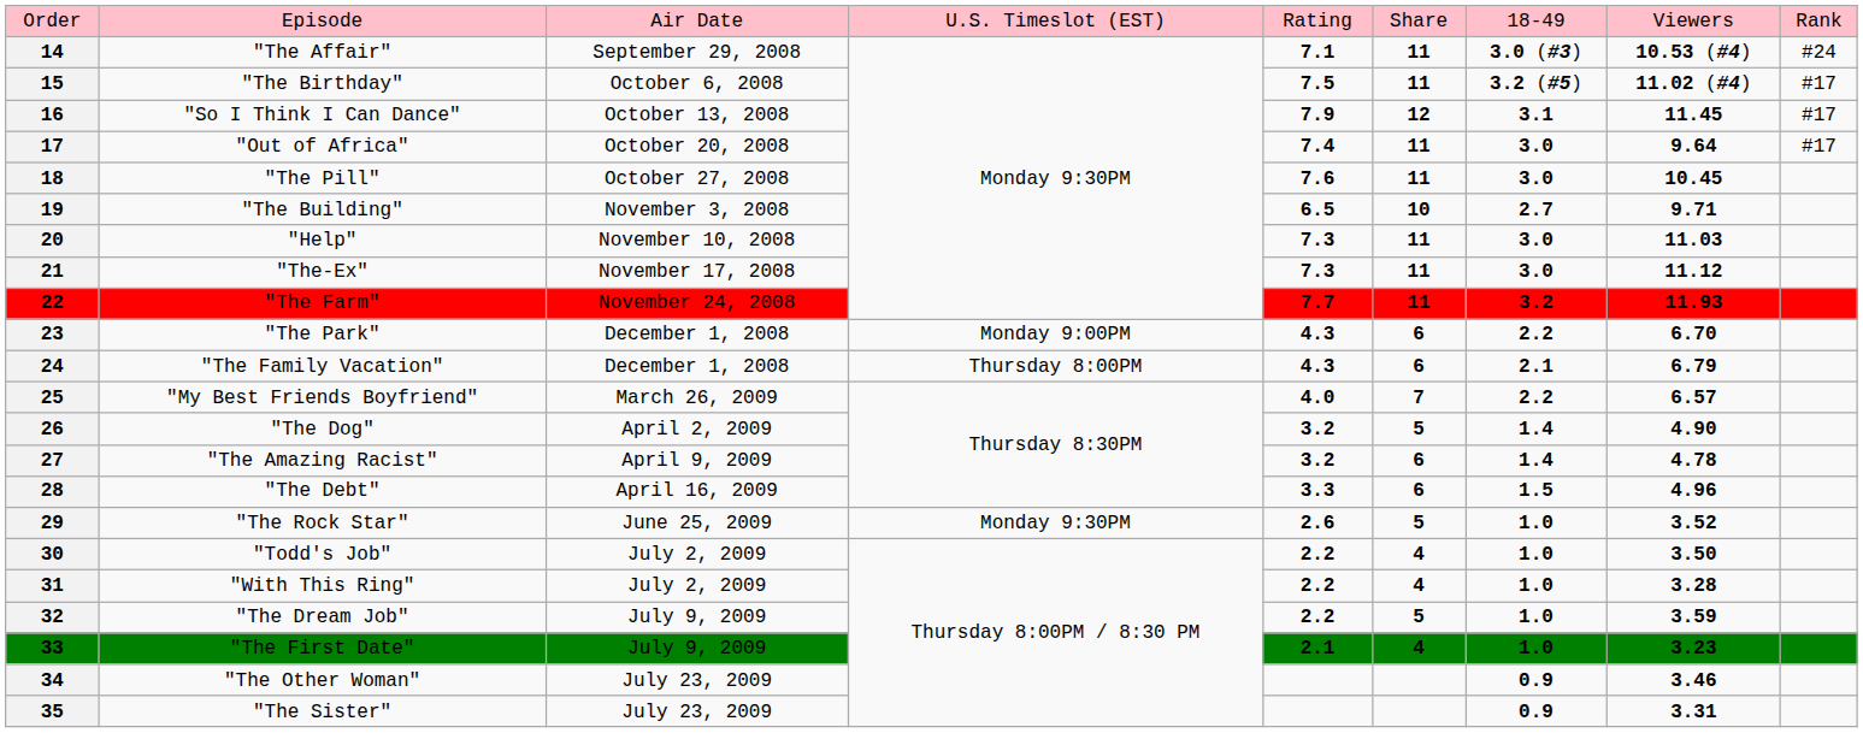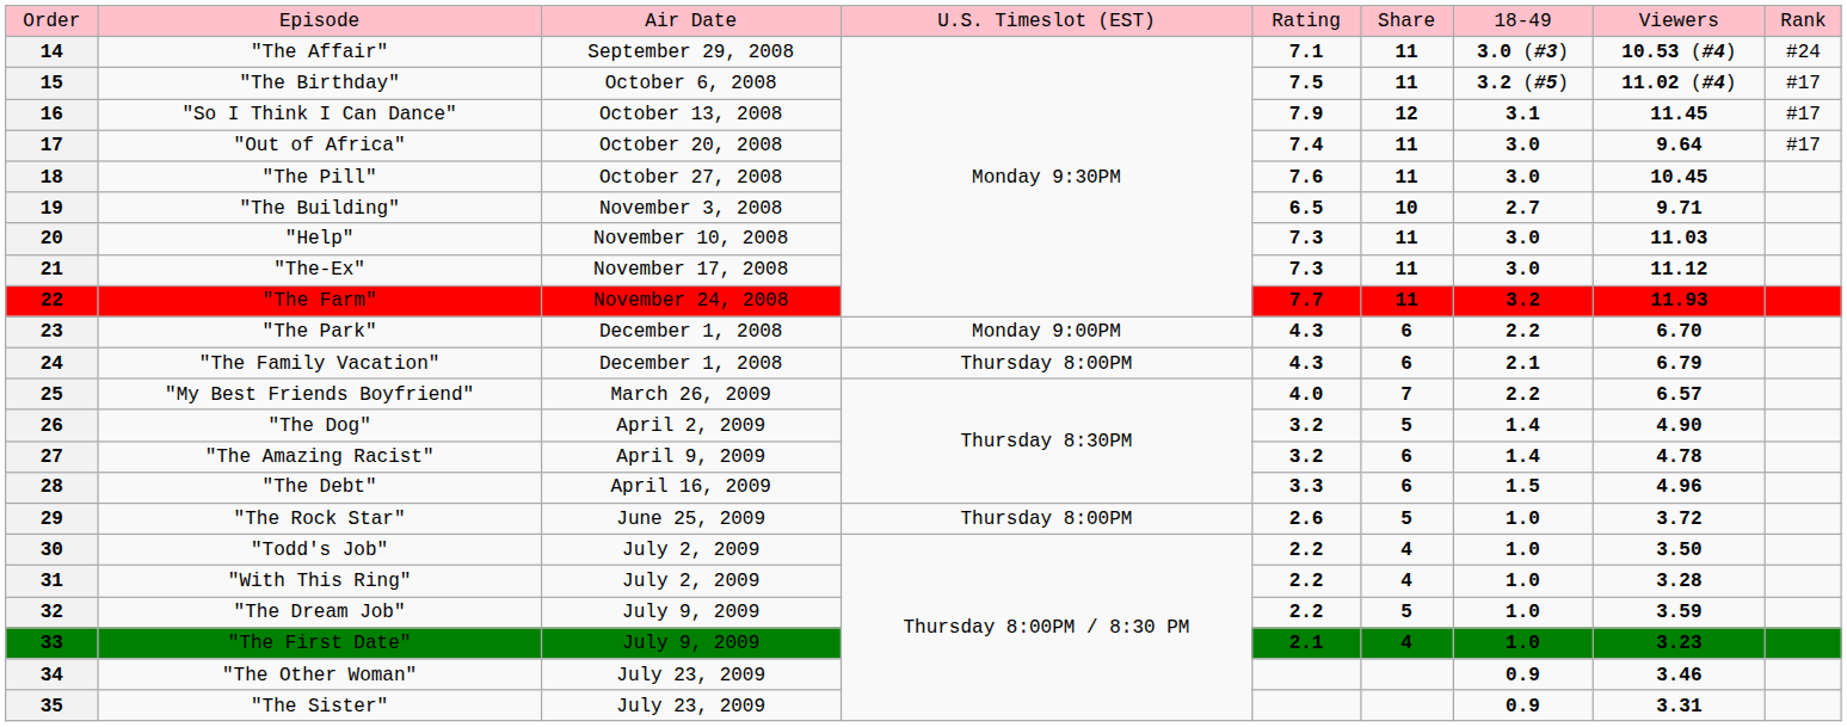 <table class="wikitable"  style="text-align:center; width:99%;">
 <tr style="background:pink;">
 <td>Order</td>
 <td>Episode</td>
 <td>Air Date</td>
 <td>U.S. Timeslot (EST)</td>
 <td>Rating</td>
 <td>Share</td>
 <td>18-49</td>
 <td>Viewers</td>
 <td>Rank</td>
 </tr>
 <tr>
 <th>14</th>
 <td>"The Affair"</td>
 <td>September 29, 2008</td>
 <td rowspan="9">Monday 9:30PM</td>
 <td style="text-align:center"><strong>7.1</strong></td>
 <td style="text-align:center"><strong>11</strong></td>
 <td style="text-align:center"><strong>3.0</strong> (<strong><em>#3</em></strong>)</td>
 <td style="text-align:center"><strong>10.53</strong> (<strong><em>#4</em></strong>)</td>
 <td style="text-align:center">#24</td>
 </tr>
 <tr>
 <th>15</th>
 <td>"The Birthday"</td>
 <td>October 6, 2008</td>
 <td style="text-align:center"><strong>7.5</strong></td>
 <td style="text-align:center"><strong>11</strong></td>
 <td style="text-align:center"><strong>3.2</strong> (<strong><em>#5</em></strong>)</td>
 <td style="text-align:center"><strong>11.02</strong> (<strong><em>#4</em></strong>)</td>
 <td style="text-align:center">#17</td>
 </tr>
 <tr>
 <th>16</th>
 <td>"So I Think I Can Dance"</td>
 <td>October 13, 2008</td>
 <td style="text-align:center"><strong>7.9</strong></td>
 <td style="text-align:center"><strong>12</strong></td>
 <td style="text-align:center"><strong>3.1</strong></td>
 <td style="text-align:center"><strong>11.45</strong></td>
 <td style="text-align:center">#17</td>
 </tr>
 <tr>
 <th>17</th>
 <td>"Out of Africa"</td>
 <td>October 20, 2008</td>
 <td style="text-align:center"><strong>7.4</strong></td>
 <td style="text-align:center"><strong>11</strong></td>
 <td style="text-align:center"><strong>3.0</strong></td>
 <td style="text-align:center"><strong>9.64</strong></td>
 <td style="text-align:center">#17</td>
 </tr>
 <tr>
 <th>18</th>
 <td>"The Pill"</td>
 <td>October 27, 2008</td>
 <td style="text-align:center"><strong>7.6</strong></td>
 <td style="text-align:center"><strong>11</strong></td>
 <td style="text-align:center"><strong>3.0</strong></td>
 <td style="text-align:center"><strong>10.45</strong></td>
 <td style="text-align:center"></td>
 </tr>
 <tr>
 <th>19</th>
 <td>"The Building"</td>
 <td>November 3, 2008</td>
 <td style="text-align:center"><strong>6.5</strong></td>
 <td style="text-align:center"><strong>10</strong></td>
 <td style="text-align:center"><strong>2.7</strong></td>
 <td style="text-align:center"><strong>9.71</strong></td>
 <td style="text-align:center"></td>
 </tr>
 <tr>
 <th>20</th>
 <td>"Help"</td>
 <td>November 10, 2008</td>
 <td style="text-align:center"><strong>7.3</strong></td>
 <td style="text-align:center"><strong>11</strong></td>
 <td style="text-align:center"><strong>3.0</strong></td>
 <td style="text-align:center"><strong>11.03</strong></td>
 <td style="text-align:center"></td>
 </tr>
 <tr>
 <th>21</th>
 <td>"The-Ex"</td>
 <td>November 17, 2008</td>
 <td style="text-align:center"><strong>7.3</strong></td>
 <td style="text-align:center"><strong>11</strong></td>
 <td style="text-align:center"><strong>3.0</strong></td>
 <td style="text-align:center"><strong>11.12</strong></td>
 <td style="text-align:center"></td>
 </tr>
 <tr>
 <th style="background:red;">22</th>
 <td style="background:red;">"The Farm"</td>
 <td style="background:red;">November 24, 2008</td>
 <td style="background:red;"><strong>7.7</strong></td>
 <td style="background:red;"><strong>11</strong></td>
 <td style="background:red;"><strong>3.2</strong></td>
 <td style="background:red;"><strong>11.93</strong></td>
 <td style="background:red;"></td>
 </tr>
 <tr>
 <th>23</th>
 <td>"The Park"</td>
 <td>December 1, 2008</td>
 <td style="text-align:center">Monday 9:00PM</td>
 <td style="text-align:center"><strong>4.3</strong></td>
 <td style="text-align:center"><strong>6</strong></td>
 <td style="text-align:center"><strong>2.2</strong></td>
 <td style="text-align:center"><strong>6.70</strong></td>
 <td style="text-align:center"></td>
 </tr>
 <tr>
 <th>24</th>
 <td>"The Family Vacation"</td>
 <td>December 1, 2008</td>
 <td>Thursday 8:00PM</td>
 <td style="text-align:center"><strong>4.3</strong></td>
 <td style="text-align:center"><strong>6</strong></td>
 <td style="text-align:center"><strong>2.1</strong></td>
 <td style="text-align:center"><strong>6.79</strong></td>
 <td style="text-align:center"></td>
 </tr>
 <tr>
 <th>25</th>
 <td>"My Best Friends Boyfriend"</td>
 <td>March 26, 2009</td>
 <td rowspan="4">Thursday 8:30PM</td>
 <td style="text-align:center"><strong>4.0</strong></td>
 <td style="text-align:center"><strong>7</strong></td>
 <td style="text-align:center"><strong>2.2</strong></td>
 <td style="text-align:center"><strong>6.57</strong></td>
 <td style="text-align:center"></td>
 </tr>
 <tr>
 <th>26</th>
 <td>"The Dog"</td>
 <td>April 2, 2009</td>
 <td style="text-align:center"><strong>3.2</strong></td>
 <td style="text-align:center"><strong>5</strong></td>
 <td style="text-align:center"><strong>1.4</strong></td>
 <td style="text-align:center"><strong>4.90</strong></td>
 <td style="text-align:center"></td>
 </tr>
 <tr>
 <th>27</th>
 <td>"The Amazing Racist"</td>
 <td>April 9, 2009</td>
 <td><strong>3.2</strong></td>
 <td><strong>6</strong></td>
 <td><strong>1.4</strong></td>
 <td><strong>4.78</strong></td>
 <td></td>
 </tr>
 <tr>
 <th>28</th>
 <td>"The Debt"</td>
 <td>April 16, 2009</td>
 <td style="text-align:center"><strong>3.3</strong></td>
 <td style="text-align:center"><strong>6</strong></td>
 <td style="text-align:center"><strong>1.5</strong></td>
 <td style="text-align:center"><strong>4.96</strong></td>
 <td style="text-align:center"></td>
 </tr>
 <tr>
 <th>29</th>
 <td>"The Rock Star"</td>
 <td>June 25, 2009</td>
-<td style="text-align:center">Monday 9:30PM</td>
+<td>Thursday 8:00PM</td>
 <td style="text-align:center"><strong>2.6</strong></td>
 <td style="text-align:center"><strong>5</strong></td>
 <td style="text-align:center"><strong>1.0 </strong></td>
-<td style="text-align:center"><strong>3.52</strong></td>
+<td style="text-align:center"><strong>3.72</strong></td>
 <td style="text-align:center"><strong></strong></td>
 </tr>
 <tr>
 <th>30</th>
 <td>"Todd's Job"</td>
 <td>July 2, 2009</td>
 <td rowspan="6">Thursday 8:00PM / 8:30 PM</td>
 <td><strong>2.2</strong></td>
 <td><strong>4</strong></td>
 <td><strong>1.0</strong></td>
 <td><strong>3.50</strong></td>
 <td><strong></strong></td>
 </tr>
 <tr>
 <th>31</th>
 <td>"With This Ring"</td>
 <td style="text-align:center">July 2, 2009</td>
 <td style="text-align:center"><strong>2.2</strong></td>
 <td style="text-align:center"><strong>4</strong></td>
 <td style="text-align:center"><strong>1.0</strong></td>
 <td style="text-align:center"><strong>3.28</strong></td>
 <td style="text-align:center"><strong></strong></td>
 </tr>
 <tr>
 <th>32</th>
 <td>"The Dream Job"</td>
 <td>July 9, 2009</td>
 <td style="text-align:center"><strong>2.2</strong></td>
 <td style="text-align:center"><strong>5</strong></td>
 <td style="text-align:center"><strong>1.0</strong></td>
 <td style="text-align:center"><strong>3.59</strong></td>
 <td style="text-align:center"><strong></strong></td>
 </tr>
 <tr>
 <th style="background:green">33</th>
 <td style="background:green">"The First Date"</td>
 <td style="background:green">July 9, 2009</td>
 <td style="text-align:center; background:green;"><strong>2.1</strong></td>
 <td style="text-align:center; background:green;"><strong>4</strong></td>
 <td style="text-align:center; background:green;"><strong>1.0</strong></td>
 <td style="text-align:center; background:green;"><strong>3.23</strong></td>
 <td style="text-align:center; background:green;"><strong></strong></td>
 </tr>
 <tr>
 <th>34</th>
 <td>"The Other Woman"</td>
 <td>July 23, 2009</td>
 <td style="text-align:center"><strong></strong></td>
 <td style="text-align:center"><strong></strong></td>
 <td style="text-align:center"><strong>0.9</strong></td>
 <td style="text-align:center"><strong>3.46</strong></td>
 <td style="text-align:center"><strong></strong></td>
 </tr>
 <tr>
 <th>35</th>
 <td>"The Sister"</td>
 <td>July 23, 2009</td>
 <td style="text-align:center"><strong></strong></td>
 <td style="text-align:center"><strong></strong></td>
 <td style="text-align:center"><strong>0.9</strong></td>
 <td style="text-align:center"><strong>3.31</strong></td>
 <td style="text-align:center"><strong></strong></td>
 </tr>
 </table>
